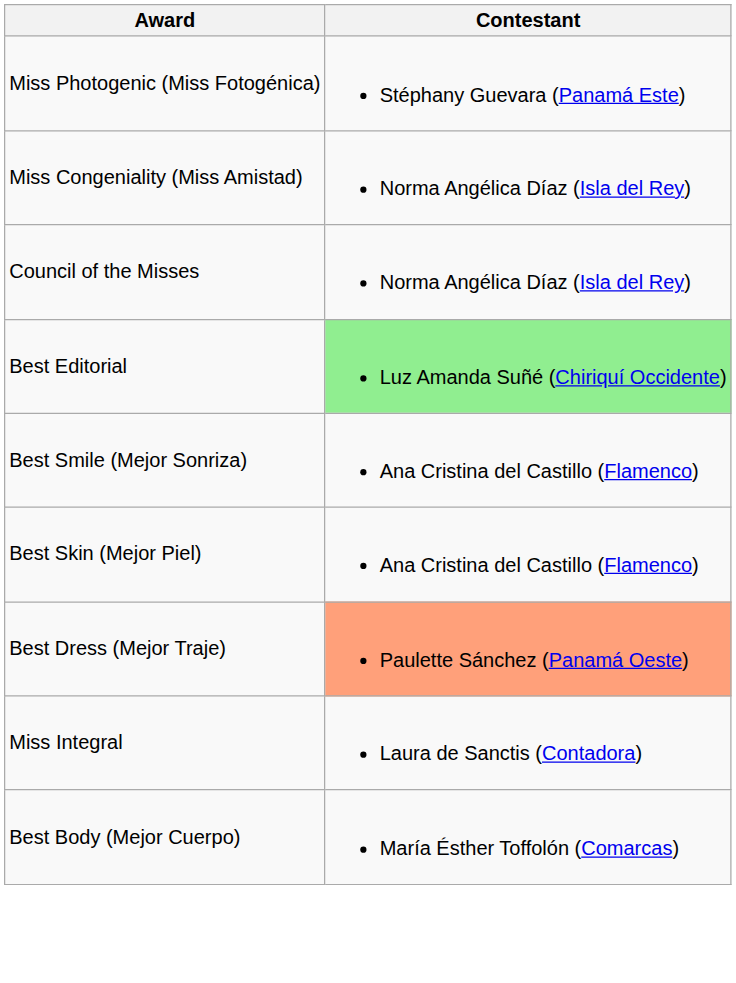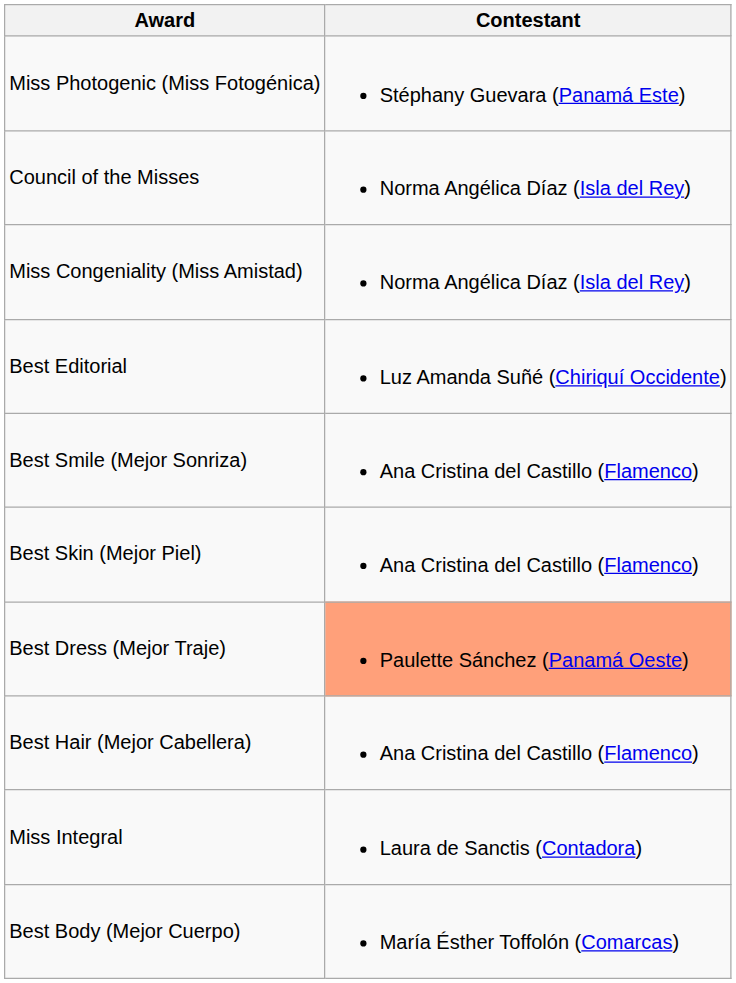 <table class="wikitable">
 <tr>
 <th>Award</th>
 <th>Contestant</th>
 </tr>
 <tr>
 <td>Miss Photogenic (Miss Fotogénica)</td>
 <td><br><ul><li>Stéphany Guevara (<a href='#'>Panamá Este</a>)</li></ul></td>
 </tr>
 <tr>
+<td>Council of the Misses</td>
+<td><br><ul><li>Norma Angélica Díaz (<a href='#'>Isla del Rey</a>)</li></ul></td>
+</tr>
+<tr>
 <td>Miss Congeniality (Miss Amistad)</td>
 <td><br><ul><li>Norma Angélica Díaz (<a href='#'>Isla del Rey</a>)</li></ul></td>
 </tr>
 <tr>
-<td>Council of the Misses</td>
-<td><br><ul><li>Norma Angélica Díaz (<a href='#'>Isla del Rey</a>)</li></ul></td>
-</tr>
-<tr>
 <td>Best Editorial</td>
-<td style="background: lightgreen;"><br><ul><li>Luz Amanda Suñé (<a href='#'>Chiriquí Occidente</a>)</li></ul></td>
+<td><br><ul><li>Luz Amanda Suñé (<a href='#'>Chiriquí Occidente</a>)</li></ul></td>
 </tr>
 <tr>
 <td>Best Smile (Mejor Sonriza)</td>
 <td><br><ul><li>Ana Cristina del Castillo (<a href='#'>Flamenco</a>)</li></ul></td>
 </tr>
 <tr>
 <td>Best Skin (Mejor Piel)</td>
 <td><br><ul><li>Ana Cristina del Castillo (<a href='#'>Flamenco</a>)</li></ul></td>
 </tr>
 <tr>
 <td>Best Dress (Mejor Traje)</td>
 <td style="background: lightsalmon;"><br><ul><li>Paulette Sánchez (<a href='#'>Panamá Oeste</a>)</li></ul></td>
 </tr>
 <tr>
+<td>Best Hair (Mejor Cabellera)</td>
+<td><br><ul><li>Ana Cristina del Castillo (<a href='#'>Flamenco</a>)</li></ul></td>
+</tr>
+<tr>
 <td>Miss Integral</td>
 <td><br><ul><li>Laura de Sanctis (<a href='#'>Contadora</a>)</li></ul></td>
 </tr>
 <tr>
 <td>Best Body (Mejor Cuerpo)</td>
 <td><br><ul><li>María Ésther Toffolón  (<a href='#'>Comarcas</a>)</li></ul></td>
 </tr>
 </table>
